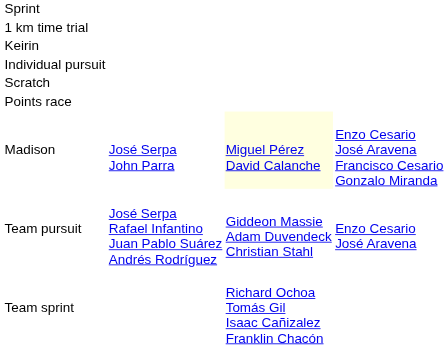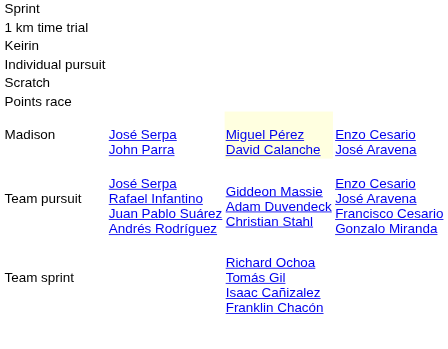 <table>
 <tr>
 <td>Sprint</td>
 <td></td>
 <td></td>
 <td></td>
 </tr>
 <tr>
 <td>1 km time trial</td>
 <td></td>
 <td></td>
 <td></td>
 </tr>
 <tr>
 <td>Keirin</td>
 <td></td>
 <td></td>
 <td></td>
 </tr>
 <tr>
 <td>Individual pursuit</td>
 <td></td>
 <td></td>
 <td></td>
 </tr>
 <tr>
 <td>Scratch</td>
 <td></td>
 <td></td>
 <td></td>
 </tr>
 <tr>
 <td>Points race</td>
 <td></td>
 <td></td>
 <td></td>
 </tr>
 <tr>
 <td>Madison</td>
 <td><br><a href='#'>José Serpa</a><br><a href='#'>John Parra</a></td>
 <td style="background: lightyellow;"><br><a href='#'>Miguel Pérez</a><br><a href='#'>David Calanche</a></td>
-<td><br><a href='#'>Enzo Cesario</a><br><a href='#'>José Aravena</a><br><a href='#'>Francisco Cesario</a><br><a href='#'>Gonzalo Miranda</a></td>
+<td><br><a href='#'>Enzo Cesario</a><br><a href='#'>José Aravena</a></td>
 </tr>
 <tr>
 <td>Team pursuit</td>
 <td><br><a href='#'>José Serpa</a><br><a href='#'>Rafael Infantino</a><br><a href='#'>Juan Pablo Suárez</a><br><a href='#'>Andrés Rodríguez</a></td>
 <td><br><a href='#'>Giddeon Massie</a><br><a href='#'>Adam Duvendeck</a><br><a href='#'>Christian Stahl</a></td>
-<td><br><a href='#'>Enzo Cesario</a><br><a href='#'>José Aravena</a></td>
+<td><br><a href='#'>Enzo Cesario</a><br><a href='#'>José Aravena</a><br><a href='#'>Francisco Cesario</a><br><a href='#'>Gonzalo Miranda</a></td>
 </tr>
 <tr>
 <td>Team sprint</td>
 <td></td>
 <td><br><a href='#'>Richard Ochoa</a><br><a href='#'>Tomás Gil</a><br><a href='#'>Isaac Cañizalez</a><br><a href='#'>Franklin Chacón</a></td>
 <td></td>
 </tr>
 </table>
